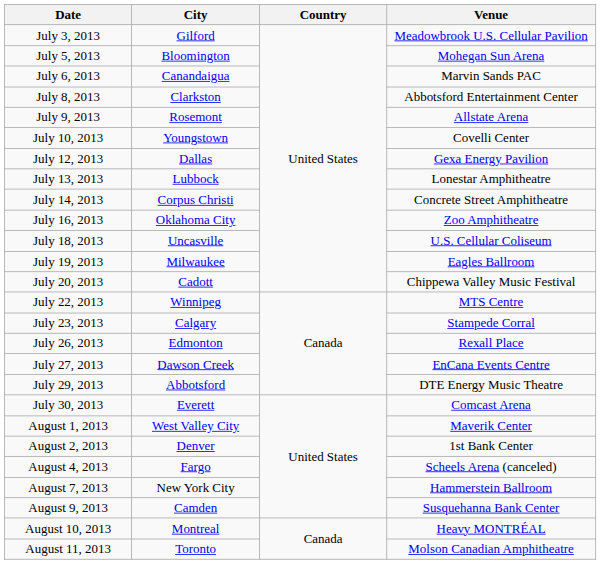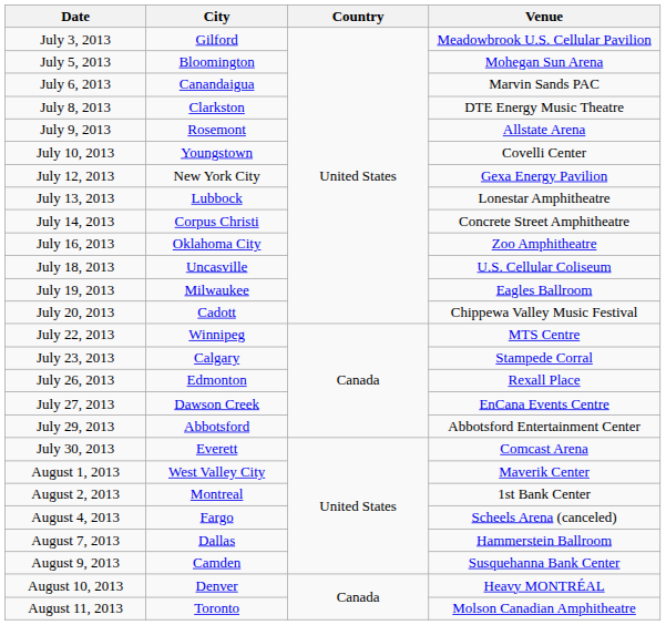 <table class="wikitable" style="text-align:center;">
 <tr>
 <th style="width:150px;">Date</th>
 <th style="width:150px;">City</th>
 <th style="width:150px;">Country</th>
 <th style="width:250px;">Venue</th>
 </tr>
 <tr>
 <td>July 3, 2013</td>
 <td><a href='#'>Gilford</a></td>
 <td rowspan="13">United States</td>
 <td><a href='#'>Meadowbrook U.S. Cellular Pavilion</a></td>
 </tr>
 <tr>
 <td>July 5, 2013</td>
 <td><a href='#'>Bloomington</a></td>
 <td><a href='#'>Mohegan Sun Arena</a></td>
 </tr>
 <tr>
 <td>July 6, 2013</td>
 <td><a href='#'>Canandaigua</a></td>
 <td>Marvin Sands PAC</td>
 </tr>
 <tr>
 <td>July 8, 2013</td>
 <td><a href='#'>Clarkston</a></td>
-<td>Abbotsford Entertainment Center</td>
+<td>DTE Energy Music Theatre</td>
 </tr>
 <tr>
 <td>July 9, 2013</td>
 <td><a href='#'>Rosemont</a></td>
 <td><a href='#'>Allstate Arena</a></td>
 </tr>
 <tr>
 <td>July 10, 2013</td>
 <td><a href='#'>Youngstown</a></td>
 <td>Covelli Center</td>
 </tr>
 <tr>
 <td>July 12, 2013</td>
-<td><a href='#'>Dallas</a></td>
+<td>New York City</td>
 <td><a href='#'>Gexa Energy Pavilion</a></td>
 </tr>
 <tr>
 <td>July 13, 2013</td>
 <td><a href='#'>Lubbock</a></td>
 <td>Lonestar Amphitheatre</td>
 </tr>
 <tr>
 <td>July 14, 2013</td>
 <td><a href='#'>Corpus Christi</a></td>
 <td>Concrete Street Amphitheatre</td>
 </tr>
 <tr>
 <td>July 16, 2013</td>
 <td><a href='#'>Oklahoma City</a></td>
 <td><a href='#'>Zoo Amphitheatre</a></td>
 </tr>
 <tr>
 <td>July 18, 2013</td>
 <td><a href='#'>Uncasville</a></td>
 <td><a href='#'>U.S. Cellular Coliseum</a></td>
 </tr>
 <tr>
 <td>July 19, 2013</td>
 <td><a href='#'>Milwaukee</a></td>
 <td><a href='#'>Eagles Ballroom</a></td>
 </tr>
 <tr>
 <td>July 20, 2013</td>
 <td><a href='#'>Cadott</a></td>
 <td>Chippewa Valley Music Festival</td>
 </tr>
 <tr>
 <td>July 22, 2013</td>
 <td><a href='#'>Winnipeg</a></td>
 <td rowspan="5">Canada</td>
 <td><a href='#'>MTS Centre</a></td>
 </tr>
 <tr>
 <td>July 23, 2013</td>
 <td><a href='#'>Calgary</a></td>
 <td><a href='#'>Stampede Corral</a></td>
 </tr>
 <tr>
 <td>July 26, 2013</td>
 <td><a href='#'>Edmonton</a></td>
 <td><a href='#'>Rexall Place</a></td>
 </tr>
 <tr>
 <td>July 27, 2013</td>
 <td><a href='#'>Dawson Creek</a></td>
 <td><a href='#'>EnCana Events Centre</a></td>
 </tr>
 <tr>
 <td>July 29, 2013</td>
 <td><a href='#'>Abbotsford</a></td>
-<td>DTE Energy Music Theatre</td>
+<td>Abbotsford Entertainment Center</td>
 </tr>
 <tr>
 <td>July 30, 2013</td>
 <td><a href='#'>Everett</a></td>
 <td rowspan="6">United States</td>
 <td><a href='#'>Comcast Arena</a></td>
 </tr>
 <tr>
 <td>August 1, 2013</td>
 <td><a href='#'>West Valley City</a></td>
 <td><a href='#'>Maverik Center</a></td>
 </tr>
 <tr>
 <td>August 2, 2013</td>
-<td><a href='#'>Denver</a></td>
+<td><a href='#'>Montreal</a></td>
 <td>1st Bank Center</td>
 </tr>
 <tr>
 <td>August 4, 2013</td>
 <td><a href='#'>Fargo</a></td>
 <td><a href='#'>Scheels Arena</a> (canceled)</td>
 </tr>
 <tr>
 <td>August 7, 2013</td>
-<td>New York City</td>
+<td><a href='#'>Dallas</a></td>
 <td><a href='#'>Hammerstein Ballroom</a></td>
 </tr>
 <tr>
 <td>August 9, 2013</td>
 <td><a href='#'>Camden</a></td>
 <td><a href='#'>Susquehanna Bank Center</a></td>
 </tr>
 <tr>
 <td>August 10, 2013</td>
-<td><a href='#'>Montreal</a></td>
+<td><a href='#'>Denver</a></td>
 <td rowspan="2">Canada</td>
 <td><a href='#'>Heavy MONTRÉAL</a></td>
 </tr>
 <tr>
 <td>August 11, 2013</td>
 <td><a href='#'>Toronto</a></td>
 <td><a href='#'>Molson Canadian Amphitheatre</a></td>
 </tr>
 </table>
